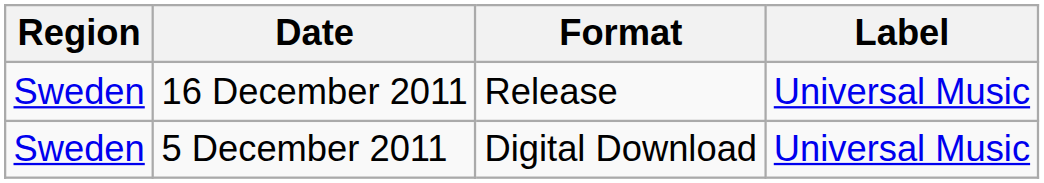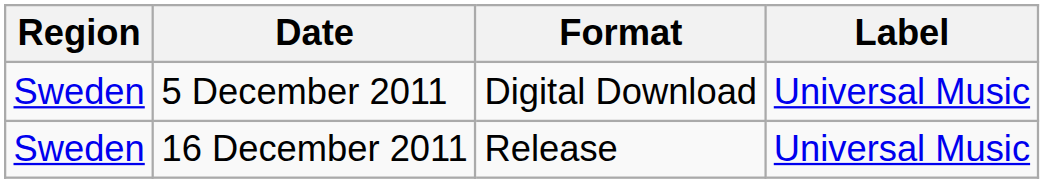 <table class=wikitable>
 <tr>
 <th>Region</th>
 <th>Date</th>
 <th>Format</th>
 <th>Label</th>
 </tr>
 <tr>
 <td><a href='#'>Sweden</a></td>
+<td>5 December 2011</td>
+<td>Digital Download</td>
+<td><a href='#'>Universal Music</a></td>
+</tr>
+<tr>
+<td><a href='#'>Sweden</a></td>
 <td>16 December 2011</td>
 <td>Release</td>
 <td><a href='#'>Universal Music</a></td>
 </tr>
-<tr>
-<td><a href='#'>Sweden</a></td>
-<td>5 December 2011</td>
-<td>Digital Download</td>
-<td><a href='#'>Universal Music</a></td>
-</tr>
 </table>
